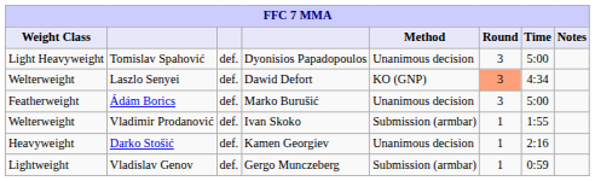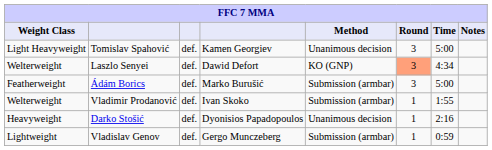 <table class="wikitable toccolours" style="font-size: 75%;">
 <tr>
 <th colspan="8" style="background-color: #ccf; color: #000080; text-align: center;"><strong>FFC 7 MMA</strong></th>
 </tr>
 <tr>
 <th colspan="1" style="background-color: #E6E8FA; color: #000000; text-align: center;">Weight Class</th>
 <th colspan="1" style="background-color: #E6E8FA; color: #000000; text-align: center;"></th>
 <th colspan="1" style="background-color: #E6E8FA; color: #000000; text-align: center;"></th>
 <th colspan="1" style="background-color: #E6E8FA; color: #000000; text-align: center;"></th>
 <th colspan="1" style="background-color: #E6E8FA; color: #000000; text-align: center;">Method</th>
 <th colspan="1" style="background-color: #E6E8FA; color: #000000; text-align: center;">Round</th>
 <th colspan="1" style="background-color: #E6E8FA; color: #000000; text-align: center;">Time</th>
 <th colspan="1" style="background-color: #E6E8FA; color: #000000; text-align: center;">Notes</th>
 </tr>
 <tr>
 <td>Light Heavyweight</td>
 <td>Tomislav Spahović</td>
 <td>def.</td>
-<td>Dyonisios Papadopoulos</td>
+<td>Kamen Georgiev</td>
 <td>Unanimous decision</td>
 <td align="center">3</td>
 <td align="center">5:00</td>
 <td></td>
 </tr>
 <tr>
 <td>Welterweight</td>
 <td>Laszlo Senyei</td>
 <td>def.</td>
 <td>Dawid Defort</td>
 <td>KO (GNP)</td>
 <td align="center" style="background: lightsalmon;">3</td>
 <td align="center">4:34</td>
 <td></td>
 </tr>
 <tr>
 <td>Featherweight</td>
 <td><a href='#'>Ádám Borics</a></td>
 <td>def.</td>
 <td>Marko Burušić</td>
-<td>Unanimous decision</td>
+<td>Submission (armbar)</td>
 <td align="center">3</td>
 <td align="center">5:00</td>
 <td></td>
 </tr>
 <tr>
 <td>Welterweight</td>
 <td>Vladimir Prodanović</td>
 <td>def.</td>
 <td>Ivan Skoko</td>
 <td>Submission (armbar)</td>
 <td align="center">1</td>
 <td align="center">1:55</td>
 <td></td>
 </tr>
 <tr>
 <td>Heavyweight</td>
 <td><a href='#'>Darko Stošić</a></td>
 <td>def.</td>
-<td>Kamen Georgiev</td>
+<td>Dyonisios Papadopoulos</td>
 <td>Unanimous decision</td>
 <td align="center">1</td>
 <td align="center">2:16</td>
 <td></td>
 </tr>
 <tr>
 <td>Lightweight</td>
 <td>Vladislav Genov</td>
 <td>def.</td>
 <td>Gergo Munczeberg</td>
 <td>Submission (armbar)</td>
 <td align="center">1</td>
 <td align="center">0:59</td>
 <td></td>
 </tr>
 </table>
